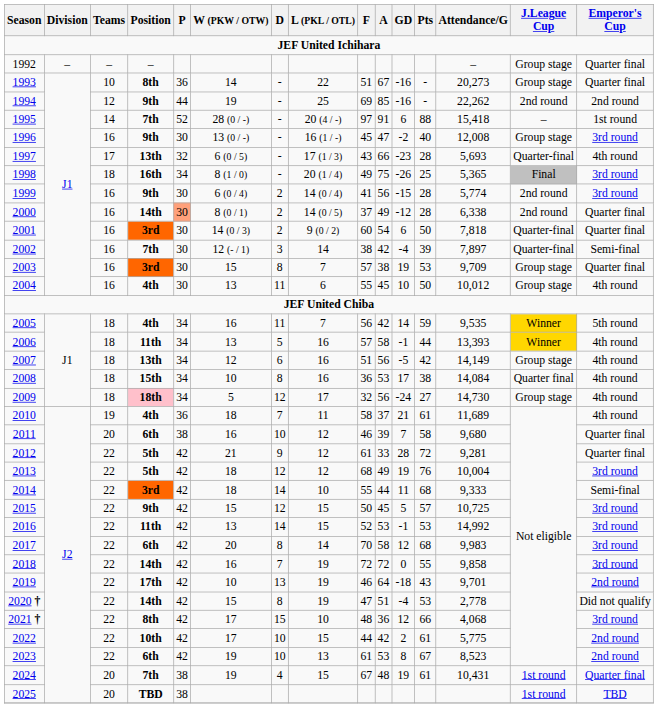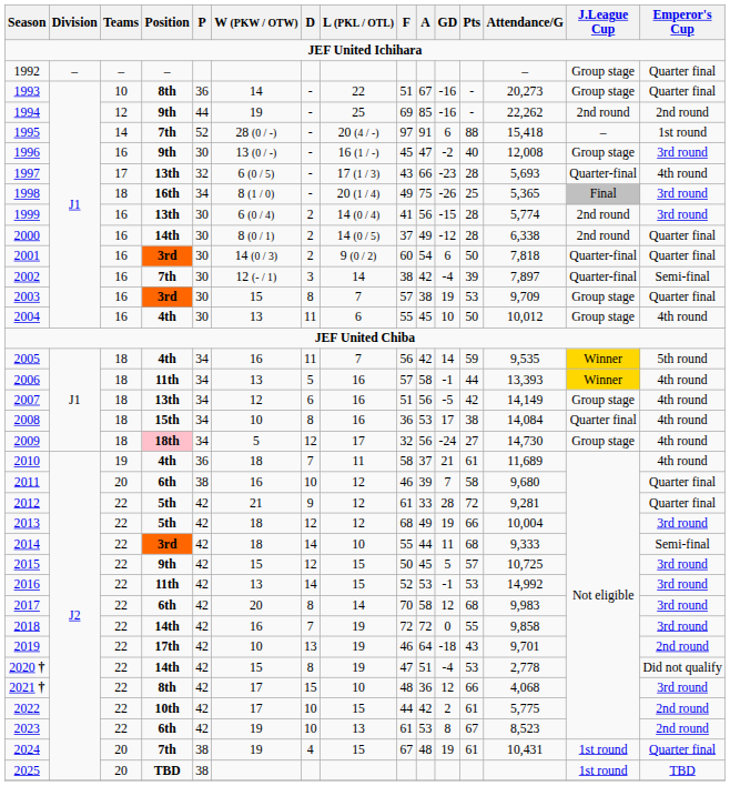 <table class="wikitable" style="text-align:center">
 <tr>
 <th>Season</th>
 <th>Division</th>
 <th>Teams</th>
 <th>Position</th>
 <th>P</th>
 <th>W <small>(PKW / OTW)</small></th>
 <th>D</th>
 <th>L <small>(PKL / OTL)</small></th>
 <th>F</th>
 <th>A</th>
 <th>GD</th>
 <th>Pts</th>
 <th>Attendance/G</th>
 <th><a href='#'>J.League<br>Cup</a></th>
 <th><a href='#'>Emperor's<br>Cup</a></th>
 </tr>
 <tr>
 <td colspan="15"><strong>JEF United Ichihara</strong></td>
 </tr>
 <tr>
 <td>1992</td>
 <td>–</td>
 <td>–</td>
 <td>–</td>
 <td></td>
 <td></td>
 <td></td>
 <td></td>
 <td></td>
 <td></td>
 <td></td>
 <td></td>
 <td>–</td>
 <td>Group stage</td>
 <td>Quarter final</td>
 </tr>
 <tr>
 <td><a href='#'>1993</a></td>
 <td rowspan="12"><a href='#'>J1</a></td>
 <td>10</td>
 <td><strong>8th</strong></td>
 <td>36</td>
 <td>14</td>
 <td>-</td>
 <td>22</td>
 <td>51</td>
 <td>67</td>
 <td>-16</td>
 <td>-</td>
 <td>20,273</td>
 <td>Group stage</td>
 <td>Quarter final</td>
 </tr>
 <tr>
 <td><a href='#'>1994</a></td>
 <td>12</td>
 <td><strong>9th</strong></td>
 <td>44</td>
 <td>19</td>
 <td>-</td>
 <td>25</td>
 <td>69</td>
 <td>85</td>
 <td>-16</td>
 <td>-</td>
 <td>22,262</td>
 <td>2nd round</td>
 <td>2nd round</td>
 </tr>
 <tr>
 <td><a href='#'>1995</a></td>
 <td>14</td>
 <td><strong>7th</strong></td>
 <td>52</td>
 <td>28 <small>(0 / -)</small></td>
 <td>-</td>
 <td>20 <small>(4 / -)</small></td>
 <td>97</td>
 <td>91</td>
 <td>6</td>
 <td>88</td>
 <td>15,418</td>
 <td>–</td>
 <td>1st round</td>
 </tr>
 <tr>
 <td><a href='#'>1996</a></td>
 <td>16</td>
 <td><strong>9th</strong></td>
 <td>30</td>
 <td>13 <small>(0 / -)</small></td>
 <td>-</td>
 <td>16 <small>(1 / -)</small></td>
 <td>45</td>
 <td>47</td>
 <td>-2</td>
 <td>40</td>
 <td>12,008</td>
 <td>Group stage</td>
 <td><a href='#'>3rd round</a></td>
 </tr>
 <tr>
 <td><a href='#'>1997</a></td>
 <td>17</td>
 <td><strong>13th</strong></td>
 <td>32</td>
 <td>6 <small>(0 / 5)</small></td>
 <td>-</td>
 <td>17 <small>(1 / 3)</small></td>
 <td>43</td>
 <td>66</td>
 <td>-23</td>
 <td>28</td>
 <td>5,693</td>
 <td>Quarter-final</td>
 <td>4th round</td>
 </tr>
 <tr>
 <td><a href='#'>1998</a></td>
 <td>18</td>
 <td><strong>16th</strong></td>
 <td>34</td>
 <td>8 <small>(1 / 0)</small></td>
 <td>-</td>
 <td>20 <small>(1 / 4)</small></td>
 <td>49</td>
 <td>75</td>
 <td>-26</td>
 <td>25</td>
 <td>5,365</td>
 <td bgcolor="silver">Final</td>
 <td><a href='#'>3rd round</a></td>
 </tr>
 <tr>
 <td><a href='#'>1999</a></td>
 <td>16</td>
-<td><strong>9th</strong></td>
+<td><strong>13th</strong></td>
 <td>30</td>
 <td>6 <small>(0 / 4)</small></td>
 <td>2</td>
 <td>14 <small>(0 / 4)</small></td>
 <td>41</td>
 <td>56</td>
 <td>-15</td>
 <td>28</td>
 <td>5,774</td>
 <td>2nd round</td>
 <td><a href='#'>3rd round</a></td>
 </tr>
 <tr>
 <td><a href='#'>2000</a></td>
 <td>16</td>
 <td><strong>14th</strong></td>
-<td style="background: lightsalmon;">30</td>
+<td>30</td>
 <td>8 <small>(0 / 1)</small></td>
 <td>2</td>
 <td>14 <small>(0 / 5)</small></td>
 <td>37</td>
 <td>49</td>
 <td>-12</td>
 <td>28</td>
 <td>6,338</td>
 <td>2nd round</td>
 <td>Quarter final</td>
 </tr>
 <tr>
 <td><a href='#'>2001</a></td>
 <td>16</td>
 <td bgcolor=ff6600><strong>3rd</strong></td>
 <td>30</td>
 <td>14 <small>(0 / 3)</small></td>
 <td>2</td>
 <td>9 <small>(0 / 2)</small></td>
 <td>60</td>
 <td>54</td>
 <td>6</td>
 <td>50</td>
 <td>7,818</td>
 <td>Quarter-final</td>
 <td>Quarter final</td>
 </tr>
 <tr>
 <td><a href='#'>2002</a></td>
 <td>16</td>
 <td><strong>7th</strong></td>
 <td>30</td>
 <td>12 <small>(- / 1)</small></td>
 <td>3</td>
 <td>14</td>
 <td>38</td>
 <td>42</td>
 <td>-4</td>
 <td>39</td>
 <td>7,897</td>
 <td>Quarter-final</td>
 <td>Semi-final</td>
 </tr>
 <tr>
 <td><a href='#'>2003</a></td>
 <td>16</td>
 <td bgcolor=ff6600><strong>3rd</strong></td>
 <td>30</td>
 <td>15</td>
 <td>8</td>
 <td>7</td>
 <td>57</td>
 <td>38</td>
 <td>19</td>
 <td>53</td>
 <td>9,709</td>
 <td>Group stage</td>
 <td>Quarter final</td>
 </tr>
 <tr>
 <td><a href='#'>2004</a></td>
 <td>16</td>
 <td><strong>4th</strong></td>
 <td>30</td>
 <td>13</td>
 <td>11</td>
 <td>6</td>
 <td>55</td>
 <td>45</td>
 <td>10</td>
 <td>50</td>
 <td>10,012</td>
 <td>Group stage</td>
 <td>4th round</td>
 </tr>
 <tr>
 <td colspan="15"><strong>JEF United Chiba</strong></td>
 </tr>
 <tr>
 <td><a href='#'>2005</a></td>
 <td rowspan="5">J1</td>
 <td>18</td>
 <td><strong>4th</strong></td>
 <td>34</td>
 <td>16</td>
 <td>11</td>
 <td>7</td>
 <td>56</td>
 <td>42</td>
 <td 14>14</td>
 <td 9,5>59</td>
 <td>9,535</td>
 <td bgcolor="gold">Winner</td>
 <td>5th round</td>
 </tr>
 <tr>
 <td><a href='#'>2006</a></td>
 <td>18</td>
 <td><strong>11th</strong></td>
 <td>34</td>
 <td>13</td>
 <td>5</td>
 <td>16</td>
 <td>57</td>
 <td>58</td>
 <td>-1</td>
 <td>44</td>
 <td>13,393</td>
 <td bgcolor="gold">Winner</td>
 <td>4th round</td>
 </tr>
 <tr>
 <td><a href='#'>2007</a></td>
 <td>18</td>
 <td><strong>13th</strong></td>
 <td>34</td>
 <td>12</td>
 <td>6</td>
 <td>16</td>
 <td>51</td>
 <td>56</td>
 <td>-5</td>
 <td>42</td>
 <td>14,149</td>
 <td>Group stage</td>
 <td>4th round</td>
 </tr>
 <tr>
 <td><a href='#'>2008</a></td>
 <td>18</td>
 <td><strong>15th</strong></td>
 <td>34</td>
 <td>10</td>
 <td>8</td>
 <td>16</td>
 <td>36</td>
 <td>53</td>
 <td>17</td>
 <td>38</td>
 <td>14,084</td>
 <td>Quarter final</td>
 <td>4th round</td>
 </tr>
 <tr>
 <td><a href='#'>2009</a></td>
 <td>18</td>
 <td bgcolor="pink"><strong>18th</strong></td>
 <td>34</td>
 <td>5</td>
 <td>12</td>
 <td>17</td>
 <td>32</td>
 <td>56</td>
 <td>-24</td>
 <td>27</td>
 <td>14,730</td>
 <td>Group stage</td>
 <td>4th round</td>
 </tr>
 <tr>
 <td><a href='#'>2010</a></td>
 <td rowspan="16"><a href='#'>J2</a></td>
 <td>19</td>
 <td><strong>4th</strong></td>
 <td>36</td>
 <td>18</td>
 <td>7</td>
 <td>11</td>
 <td>58</td>
 <td>37</td>
 <td>21</td>
 <td>61</td>
 <td>11,689</td>
 <td rowspan="14">Not eligible</td>
 <td>4th round</td>
 </tr>
 <tr>
 <td><a href='#'>2011</a></td>
 <td>20</td>
 <td><strong>6th</strong></td>
 <td>38</td>
 <td>16</td>
 <td>10</td>
 <td>12</td>
 <td>46</td>
 <td>39</td>
 <td>7</td>
 <td>58</td>
 <td>9,680</td>
 <td>Quarter final</td>
 </tr>
 <tr>
 <td><a href='#'>2012</a></td>
 <td>22</td>
 <td><strong>5th</strong></td>
 <td>42</td>
 <td>21</td>
 <td>9</td>
 <td>12</td>
 <td>61</td>
 <td>33</td>
 <td>28</td>
 <td>72</td>
 <td>9,281</td>
 <td>Quarter final</td>
 </tr>
 <tr>
 <td><a href='#'>2013</a></td>
 <td>22</td>
 <td><strong>5th</strong></td>
 <td>42</td>
 <td>18</td>
 <td>12</td>
 <td>12</td>
 <td>68</td>
 <td>49</td>
 <td>19</td>
-<td>76</td>
+<td>66</td>
 <td>10,004</td>
 <td><a href='#'>3rd round</a></td>
 </tr>
 <tr>
 <td><a href='#'>2014</a></td>
 <td>22</td>
 <td bgcolor="ff6600"><strong>3rd</strong></td>
 <td>42</td>
 <td>18</td>
 <td>14</td>
 <td>10</td>
 <td>55</td>
 <td>44</td>
 <td>11</td>
 <td>68</td>
 <td>9,333</td>
 <td>Semi-final</td>
 </tr>
 <tr>
 <td><a href='#'>2015</a></td>
 <td>22</td>
 <td><strong>9th</strong></td>
 <td>42</td>
 <td>15</td>
 <td>12</td>
 <td>15</td>
 <td>50</td>
 <td>45</td>
 <td>5</td>
 <td>57</td>
 <td>10,725</td>
 <td><a href='#'>3rd round</a></td>
 </tr>
 <tr>
 <td><a href='#'>2016</a></td>
 <td>22</td>
 <td><strong>11th</strong></td>
 <td>42</td>
 <td>13</td>
 <td>14</td>
 <td>15</td>
 <td>52</td>
 <td>53</td>
 <td>-1</td>
 <td>53</td>
 <td>14,992</td>
 <td><a href='#'>3rd round</a></td>
 </tr>
 <tr>
 <td><a href='#'>2017</a></td>
 <td>22</td>
 <td><strong>6th</strong></td>
 <td>42</td>
 <td>20</td>
 <td>8</td>
 <td>14</td>
 <td>70</td>
 <td>58</td>
 <td>12</td>
 <td>68</td>
 <td>9,983</td>
 <td><a href='#'>3rd round</a></td>
 </tr>
 <tr>
 <td><a href='#'>2018</a></td>
 <td>22</td>
 <td><strong>14th</strong></td>
 <td>42</td>
 <td>16</td>
 <td>7</td>
 <td>19</td>
 <td>72</td>
 <td>72</td>
 <td>0</td>
 <td>55</td>
 <td>9,858</td>
 <td><a href='#'>3rd round</a></td>
 </tr>
 <tr>
 <td><a href='#'>2019</a></td>
 <td>22</td>
 <td><strong>17th</strong></td>
 <td>42</td>
 <td>10</td>
 <td>13</td>
 <td>19</td>
 <td>46</td>
 <td>64</td>
 <td>-18</td>
 <td>43</td>
 <td>9,701</td>
 <td><a href='#'>2nd round</a></td>
 </tr>
 <tr>
 <td><a href='#'>2020</a> <strong>†</strong></td>
 <td>22</td>
 <td><strong>14th</strong></td>
 <td>42</td>
 <td>15</td>
 <td>8</td>
 <td>19</td>
 <td>47</td>
 <td>51</td>
 <td>-4</td>
 <td>53</td>
 <td>2,778</td>
 <td>Did not qualify</td>
 </tr>
 <tr>
 <td><a href='#'>2021</a> <strong>†</strong></td>
 <td>22</td>
 <td><strong>8th</strong></td>
 <td>42</td>
 <td>17</td>
 <td>15</td>
 <td>10</td>
 <td>48</td>
 <td>36</td>
 <td>12</td>
 <td>66</td>
 <td>4,068</td>
 <td><a href='#'>3rd round</a></td>
 </tr>
 <tr>
 <td><a href='#'>2022</a></td>
 <td>22</td>
 <td><strong>10th</strong></td>
 <td>42</td>
 <td>17</td>
 <td>10</td>
 <td>15</td>
 <td>44</td>
 <td>42</td>
 <td>2</td>
 <td>61</td>
 <td>5,775</td>
 <td><a href='#'>2nd round</a></td>
 </tr>
 <tr>
 <td><a href='#'>2023</a></td>
 <td>22</td>
 <td><strong>6th</strong></td>
 <td>42</td>
 <td>19</td>
 <td>10</td>
 <td>13</td>
 <td>61</td>
 <td>53</td>
 <td>8</td>
 <td>67</td>
 <td>8,523</td>
 <td><a href='#'>2nd round</a></td>
 </tr>
 <tr>
 <td><a href='#'>2024</a></td>
 <td>20</td>
 <td><strong>7th</strong></td>
 <td>38</td>
 <td>19</td>
 <td>4</td>
 <td>15</td>
 <td>67</td>
 <td>48</td>
 <td>19</td>
 <td>61</td>
 <td>10,431</td>
 <td><a href='#'>1st round</a></td>
 <td><a href='#'>Quarter final</a></td>
 </tr>
 <tr>
 <td><a href='#'>2025</a></td>
 <td>20</td>
 <td><strong>TBD</strong></td>
 <td>38</td>
 <td></td>
 <td></td>
 <td></td>
 <td></td>
 <td></td>
 <td></td>
 <td></td>
 <td></td>
 <td><a href='#'>1st round</a></td>
 <td><a href='#'>TBD</a></td>
 </tr>
 <tr>
 </tr>
 </table>
